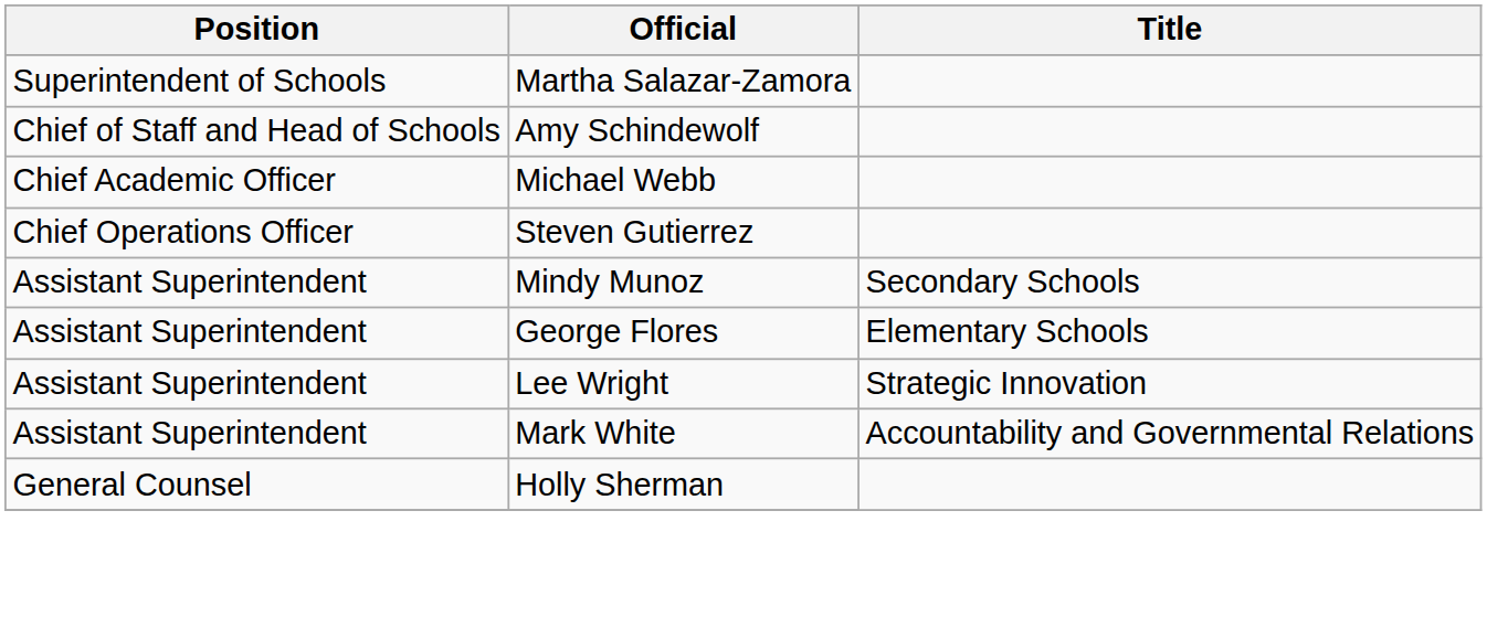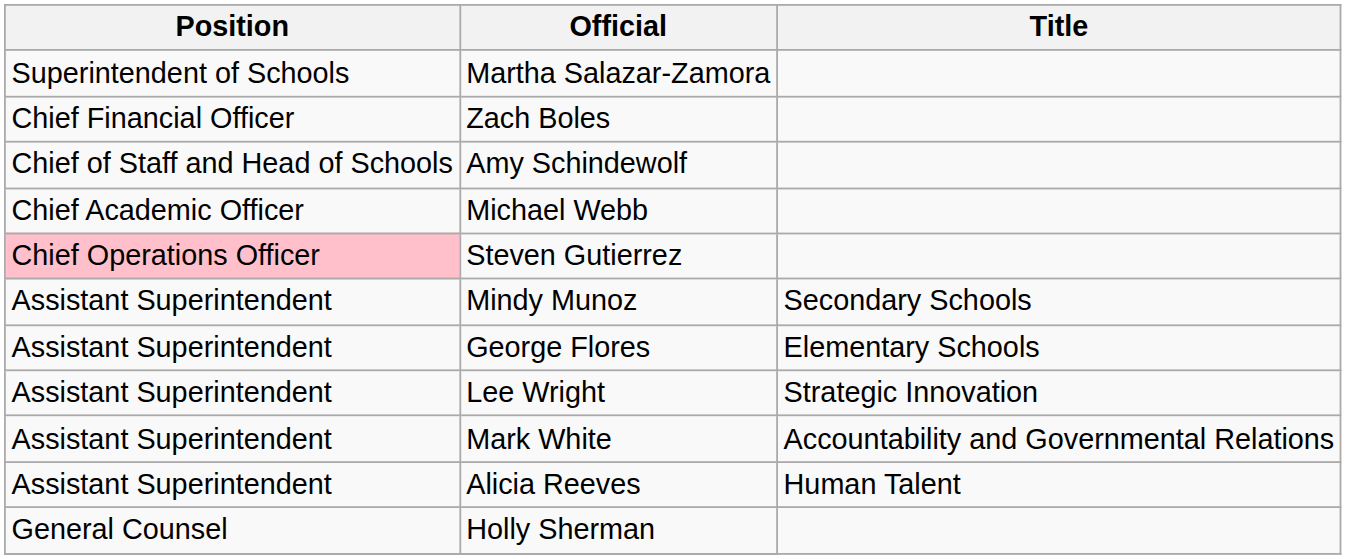 <table class="wikitable">
 <tr>
 <th>Position</th>
 <th>Official</th>
 <th>Title</th>
 </tr>
 <tr>
 <td>Superintendent of Schools</td>
 <td>Martha Salazar-Zamora</td>
+<td></td>
+</tr>
+<tr>
+<td>Chief Financial Officer</td>
+<td>Zach Boles</td>
 <td></td>
 </tr>
 <tr>
 <td>Chief of Staff and Head of Schools</td>
 <td>Amy Schindewolf</td>
 <td></td>
 </tr>
 <tr>
 <td>Chief Academic Officer</td>
 <td>Michael Webb</td>
 <td></td>
 </tr>
 <tr>
-<td>Chief Operations Officer</td>
+<td style="background: pink;">Chief Operations Officer</td>
 <td>Steven Gutierrez</td>
 <td></td>
 </tr>
 <tr>
 <td>Assistant Superintendent</td>
 <td>Mindy Munoz</td>
 <td>Secondary Schools</td>
 </tr>
 <tr>
 <td>Assistant Superintendent</td>
 <td>George Flores</td>
 <td>Elementary Schools</td>
 </tr>
 <tr>
 <td>Assistant Superintendent</td>
 <td>Lee Wright</td>
 <td>Strategic Innovation</td>
 </tr>
 <tr>
 <td>Assistant Superintendent</td>
 <td>Mark White</td>
 <td>Accountability and Governmental Relations</td>
 </tr>
 <tr>
+<td>Assistant Superintendent</td>
+<td>Alicia Reeves</td>
+<td>Human Talent</td>
+</tr>
+<tr>
 <td>General Counsel</td>
 <td>Holly Sherman</td>
 </tr>
 <tr>
 </tr>
 </table>
